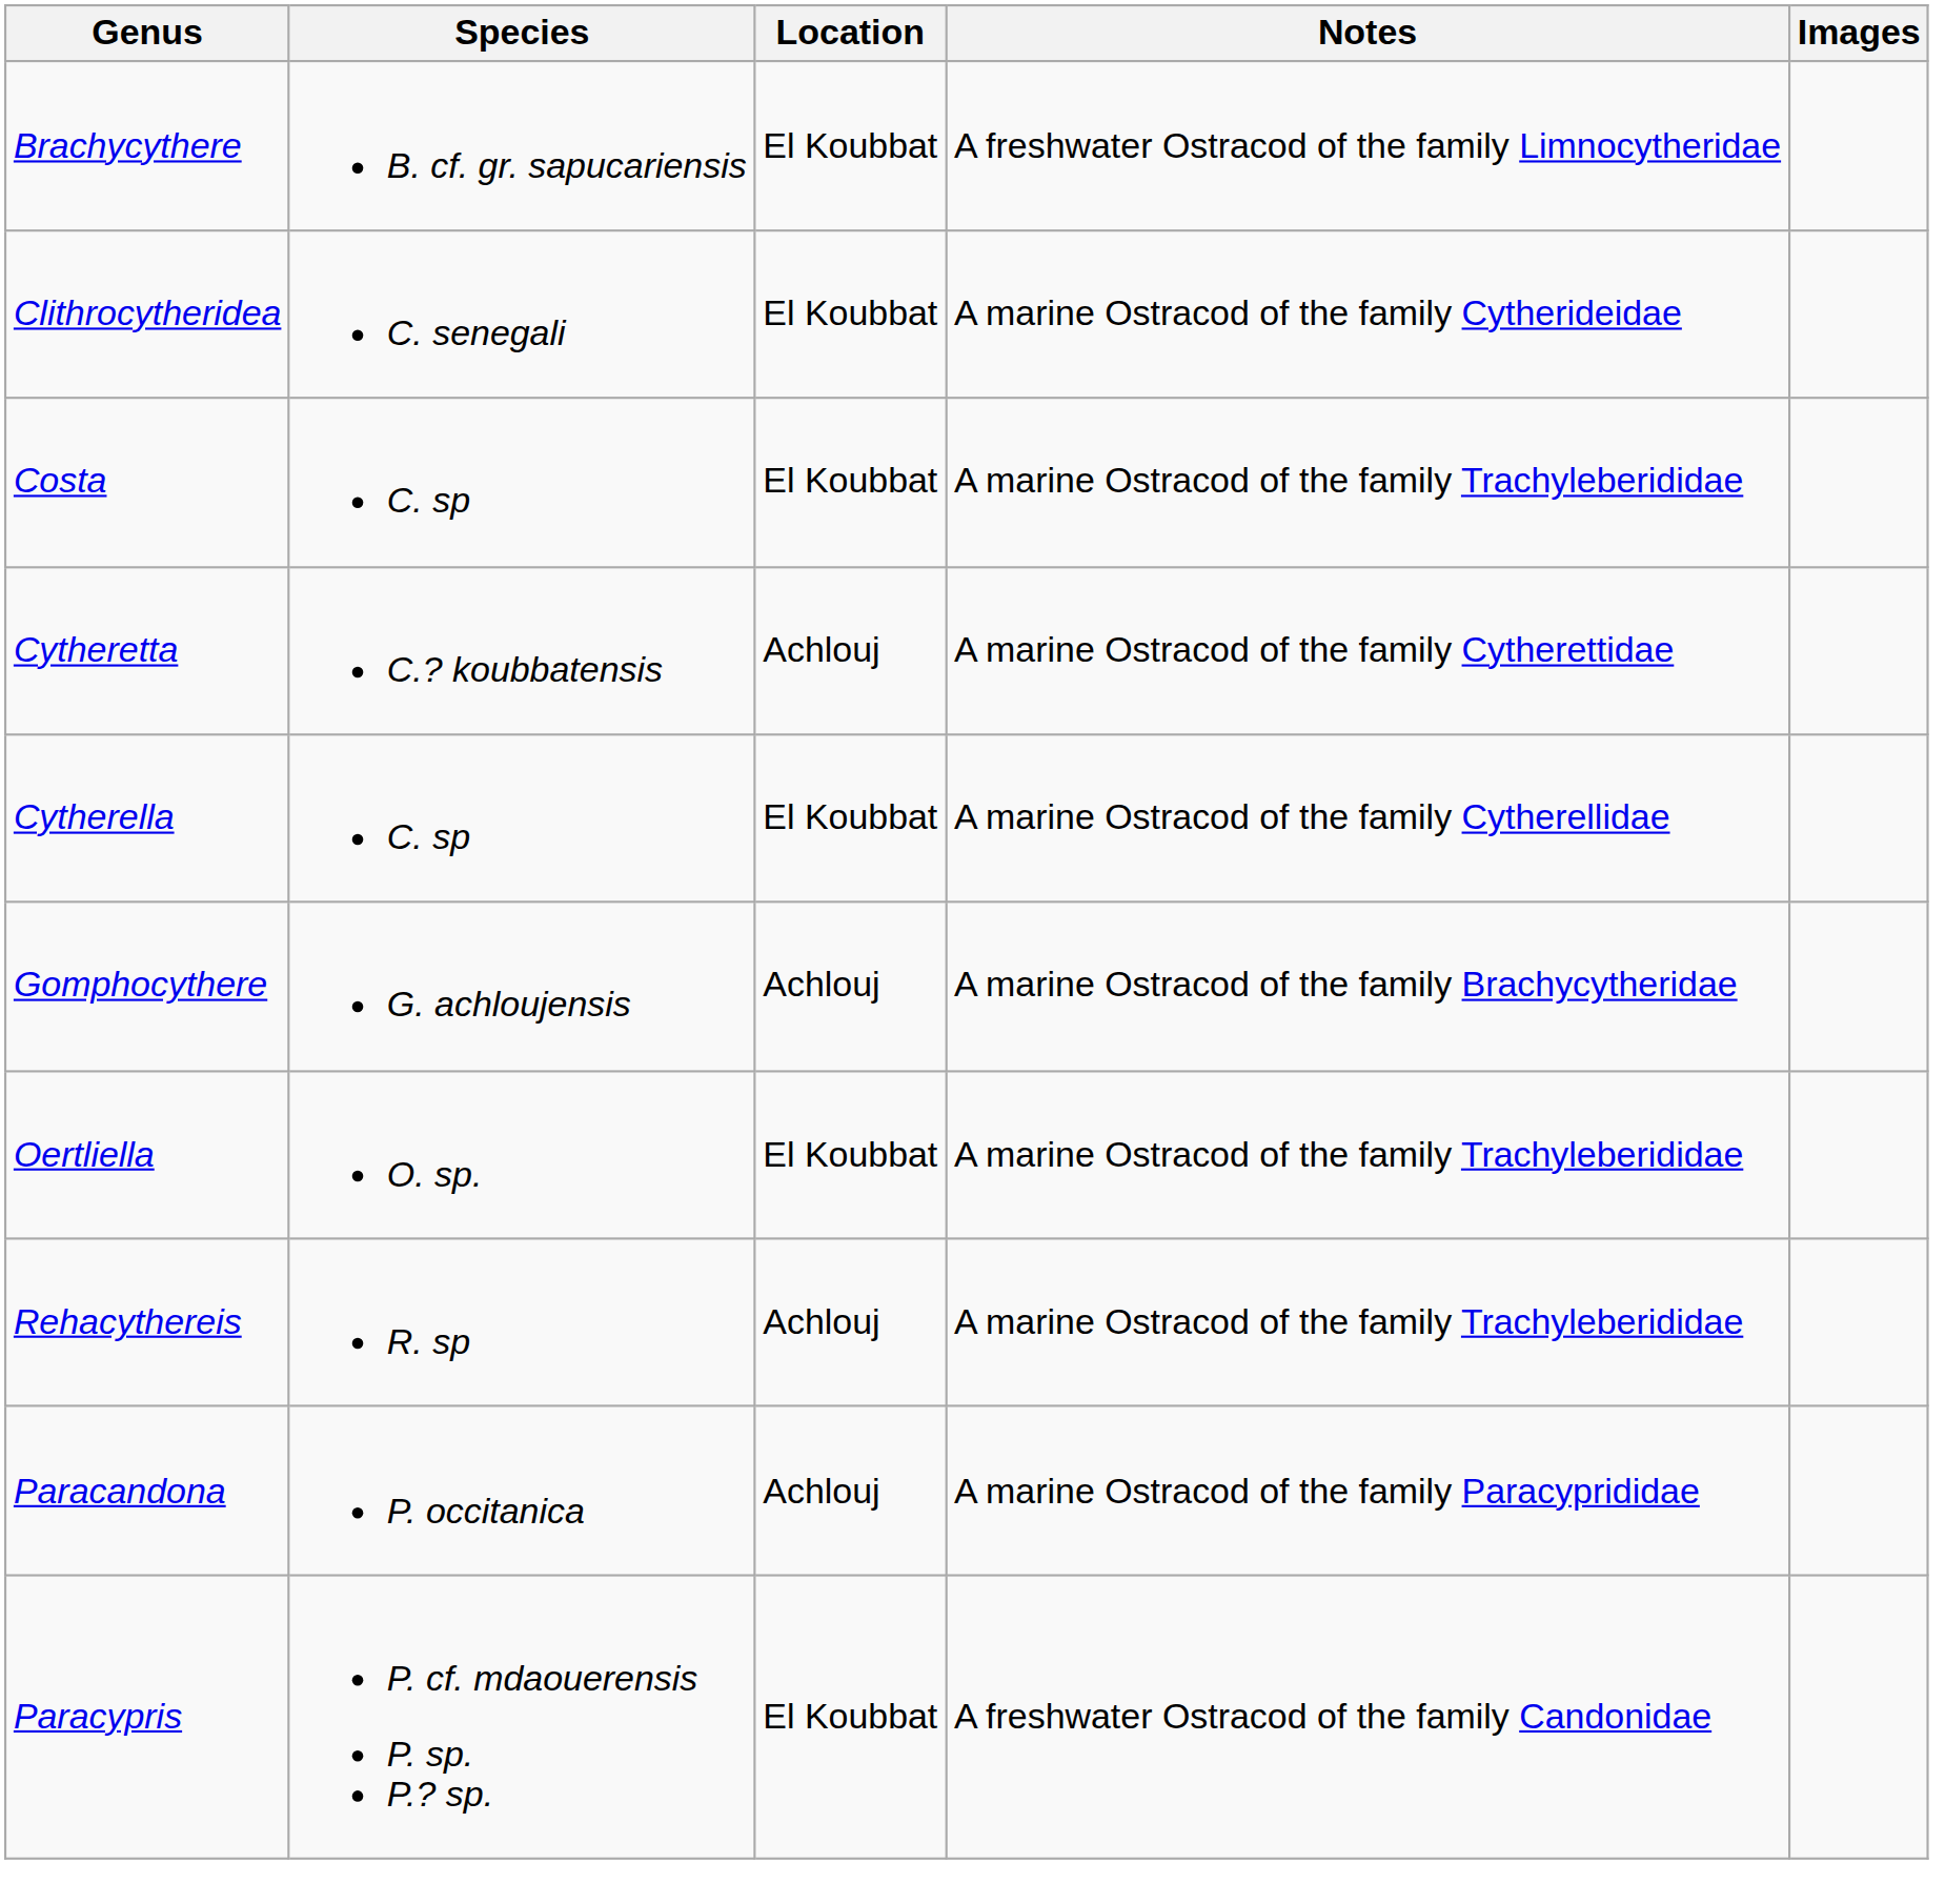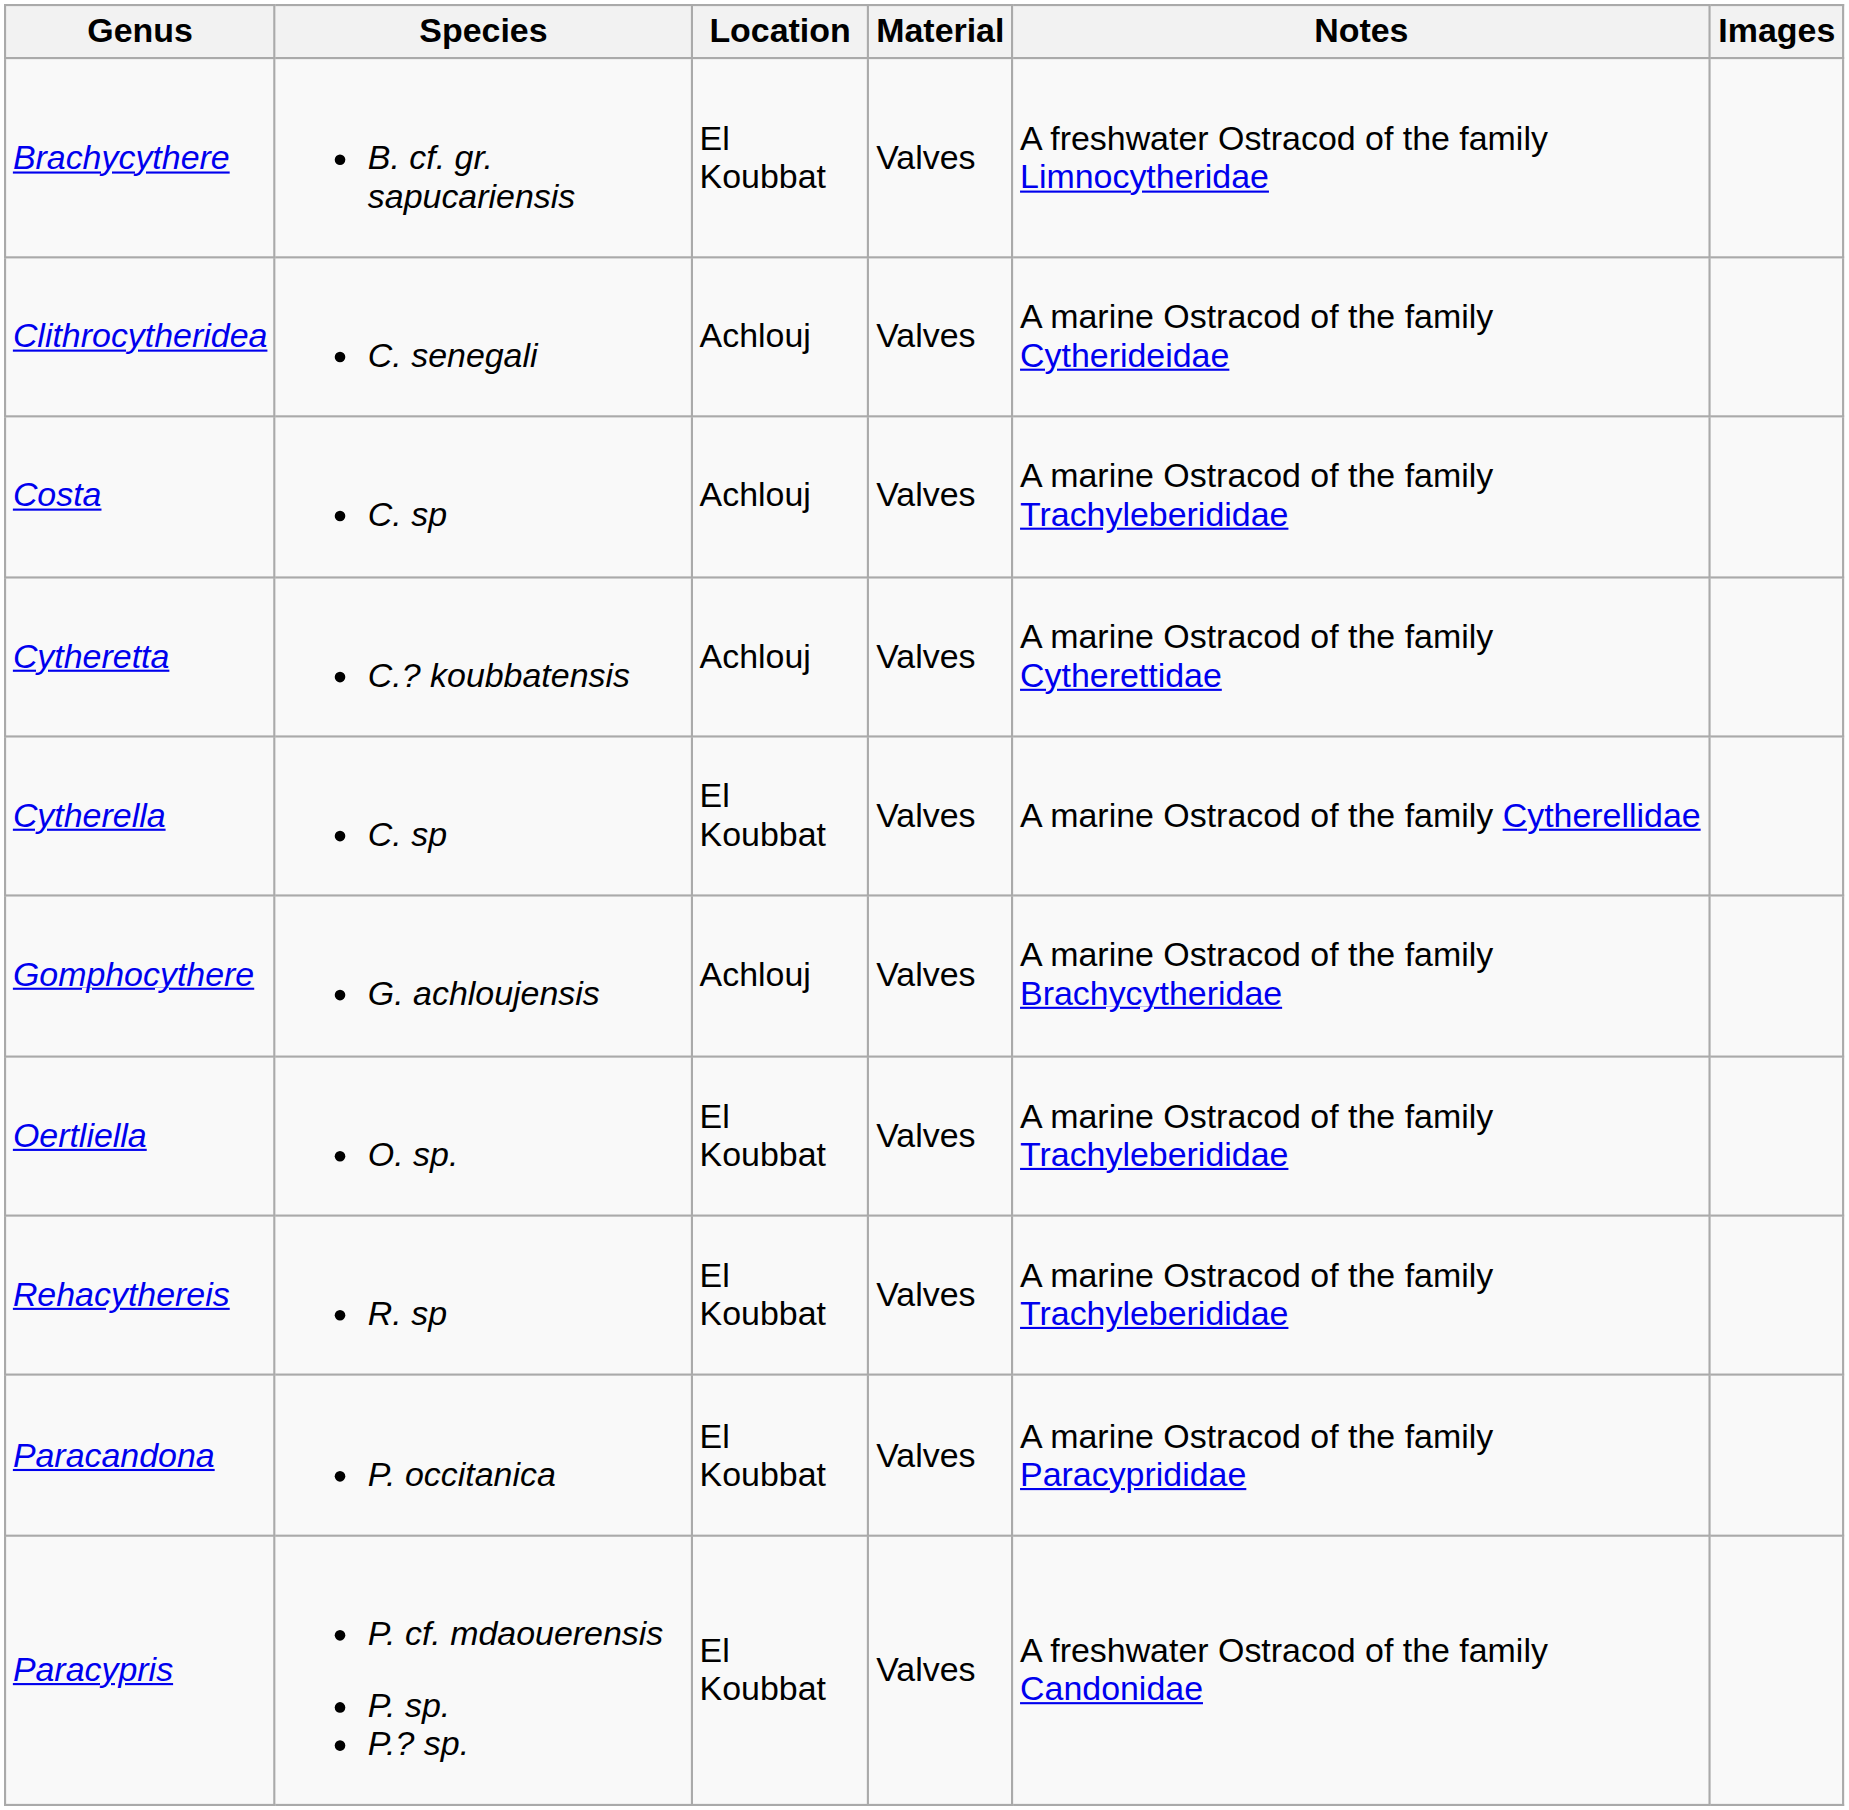 <table class="wikitable">
 <tr>
 <th>Genus</th>
 <th>Species</th>
 <th>Location</th>
+<th>Material</th>
 <th>Notes</th>
 <th>Images</th>
 </tr>
 <tr>
 <td><em><a href='#'>Brachycythere</a></em></td>
 <td><br><ul><li><em>B. cf. gr. sapucariensis</em></li></ul></td>
 <td>El Koubbat</td>
+<td>Valves</td>
 <td>A freshwater Ostracod of the family <a href='#'>Limnocytheridae</a></td>
 <td></td>
 </tr>
 <tr>
 <td><em><a href='#'>Clithrocytheridea</a></em></td>
 <td><br><ul><li><em>C. senegali</em></li></ul></td>
-<td>El Koubbat</td>
+<td>Achlouj</td>
+<td>Valves</td>
 <td>A marine Ostracod of the family <a href='#'>Cytherideidae</a></td>
 <td></td>
 </tr>
 <tr>
 <td><a href='#'><em>Costa</em></a></td>
 <td><br><ul><li><em>C. sp</em></li></ul></td>
-<td>El Koubbat</td>
+<td>Achlouj</td>
+<td>Valves</td>
 <td>A marine Ostracod of the family <a href='#'>Trachyleberididae</a></td>
 <td></td>
 </tr>
 <tr>
 <td><em><a href='#'>Cytheretta</a></em></td>
 <td><br><ul><li><em>C.? koubbatensis</em></li></ul></td>
 <td>Achlouj</td>
+<td>Valves</td>
 <td>A marine Ostracod of the family <a href='#'>Cytherettidae</a></td>
 <td></td>
 </tr>
 <tr>
 <td><em><a href='#'>Cytherella</a></em></td>
 <td><br><ul><li><em>C. sp</em></li></ul></td>
 <td>El Koubbat</td>
+<td>Valves</td>
 <td>A marine Ostracod of the family <a href='#'>Cytherellidae</a></td>
 <td></td>
 </tr>
 <tr>
 <td><em><a href='#'>Gomphocythere</a></em></td>
 <td><br><ul><li><em>G. achloujensis</em></li></ul></td>
 <td>Achlouj</td>
+<td>Valves</td>
 <td>A marine Ostracod of the family <a href='#'>Brachycytheridae</a></td>
 <td></td>
 </tr>
 <tr>
 <td><em><a href='#'>Oertliella</a></em></td>
 <td><br><ul><li><em>O. sp.</em></li></ul></td>
 <td>El Koubbat</td>
+<td>Valves</td>
 <td>A marine Ostracod of the family <a href='#'>Trachyleberididae</a></td>
 <td></td>
 </tr>
 <tr>
 <td><em><a href='#'>Rehacythereis</a></em></td>
 <td><br><ul><li><em>R. sp</em></li></ul></td>
-<td>Achlouj</td>
+<td>El Koubbat</td>
+<td>Valves</td>
 <td>A marine Ostracod of the family <a href='#'>Trachyleberididae</a></td>
 <td></td>
 </tr>
 <tr>
 <td><em><a href='#'>Paracandona</a></em></td>
 <td><br><ul><li><em>P. occitanica</em></li></ul></td>
-<td>Achlouj</td>
+<td>El Koubbat</td>
+<td>Valves</td>
 <td>A marine Ostracod of the family <a href='#'>Paracyprididae</a></td>
 <td></td>
 </tr>
 <tr>
 <td><em><a href='#'>Paracypris</a></em></td>
 <td><br><ul><li><em>P. cf. mdaouerensis</em></li></ul><ul><li><em>P. sp.</em></li><li><em>P.? sp.</em></li></ul></td>
 <td>El Koubbat</td>
+<td>Valves</td>
 <td>A freshwater Ostracod of the family <a href='#'>Candonidae</a></td>
 <td></td>
 </tr>
 </table>
